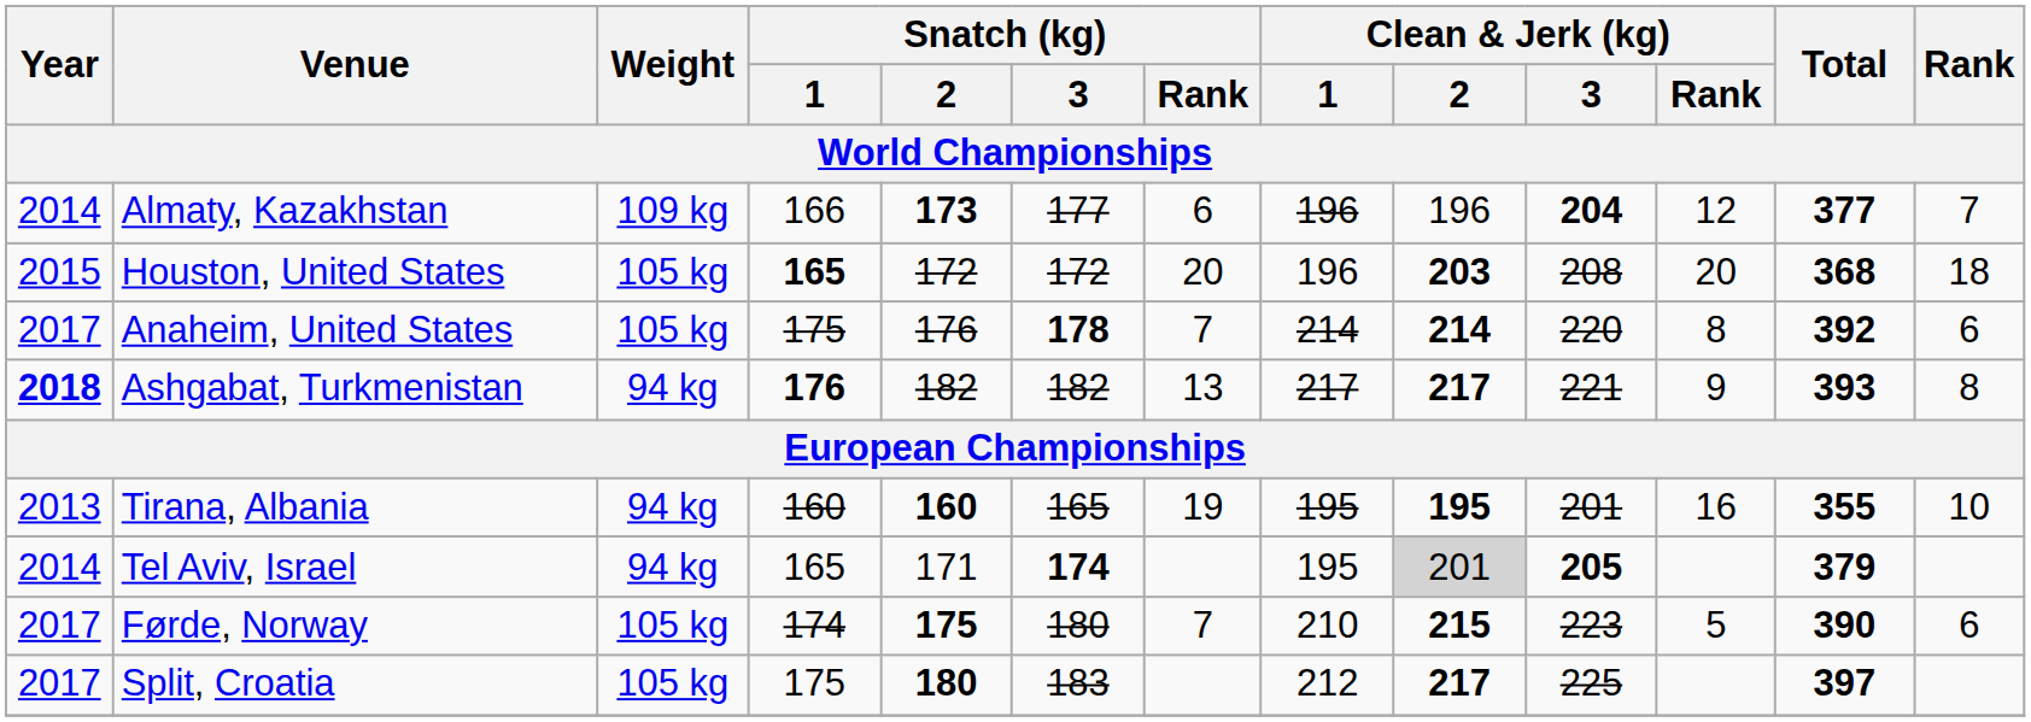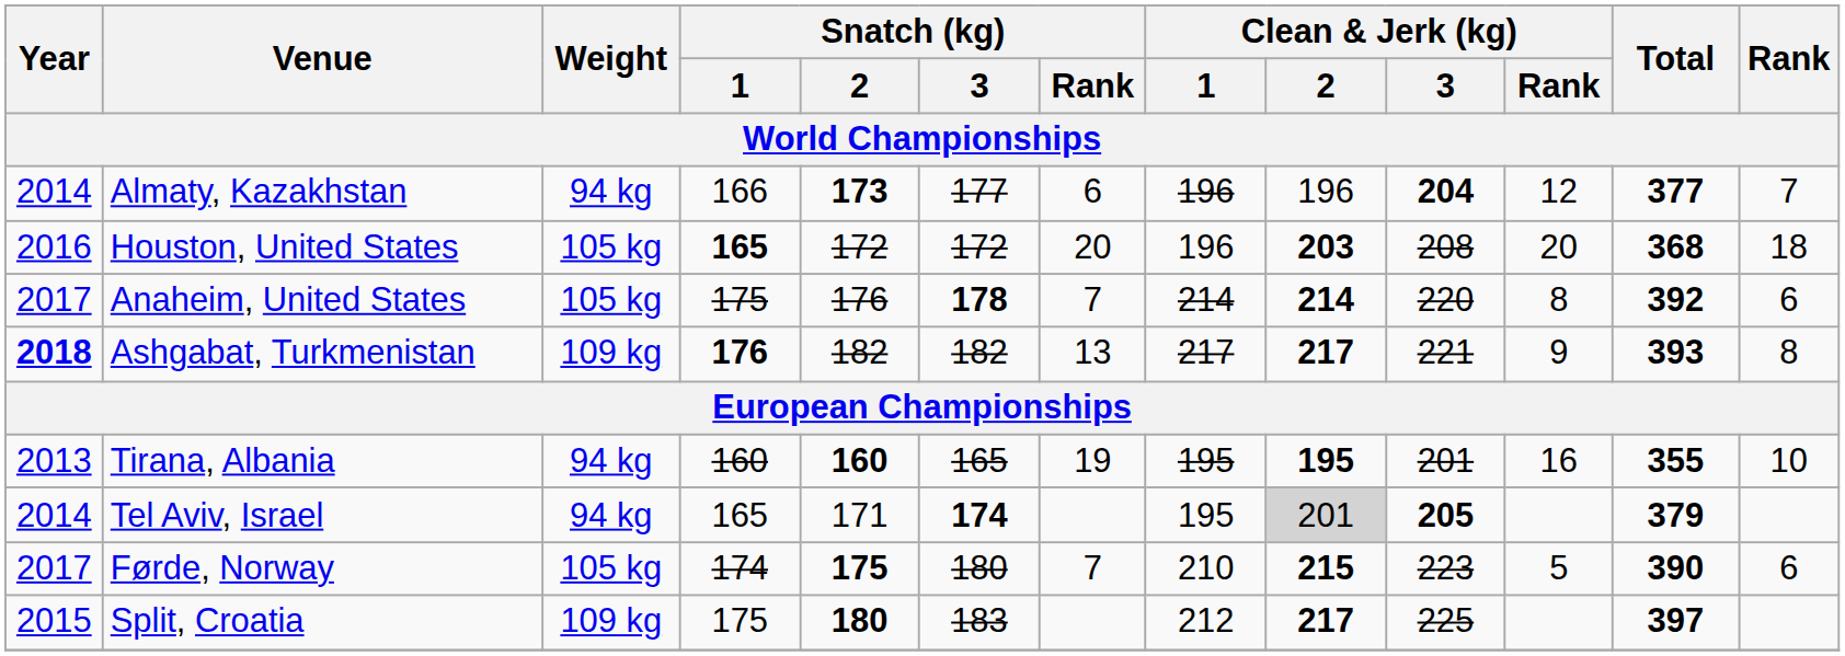 <table class="wikitable" style="text-align:center;">
 <tr>
 <th rowspan=2 width=40>Year</th>
 <th rowspan=2 width=250>Venue</th>
 <th rowspan=2 width=60>Weight</th>
 <th colspan=4>Snatch (kg)</th>
 <th colspan=4>Clean & Jerk (kg)</th>
 <th rowspan=2 width=60>Total</th>
 <th rowspan=2 width=40>Rank</th>
 </tr>
 <tr>
 <th width=60>1</th>
 <th width=60>2</th>
 <th width=60>3</th>
 <th width=45>Rank</th>
 <th width=60>1</th>
 <th width=60>2</th>
 <th width=60>3</th>
 <th width=45>Rank</th>
 </tr>
 <tr>
 <th colspan=13><a href='#'>World Championships</a></th>
 </tr>
 <tr>
 <td><a href='#'>2014</a></td>
 <td align=left> <a href='#'>Almaty</a>, <a href='#'>Kazakhstan</a></td>
-<td><a href='#'>109 kg</a></td>
+<td><a href='#'>94 kg</a></td>
 <td>166</td>
 <td><strong>173</strong></td>
 <td><s>177</s></td>
 <td>6</td>
 <td><s>196</s></td>
 <td>196</td>
 <td><strong>204</strong></td>
 <td>12</td>
 <td><strong>377</strong></td>
 <td>7</td>
 </tr>
 <tr>
-<td><a href='#'>2015</a></td>
+<td><a href='#'>2016</a></td>
 <td align=left> <a href='#'>Houston</a>, <a href='#'>United States</a></td>
 <td><a href='#'>105 kg</a></td>
 <td><strong>165</strong></td>
 <td><s>172</s></td>
 <td><s>172</s></td>
 <td>20</td>
 <td>196</td>
 <td><strong>203</strong></td>
 <td><s>208</s></td>
 <td>20</td>
 <td><strong>368</strong></td>
 <td>18</td>
 </tr>
 <tr>
 <td><a href='#'>2017</a></td>
 <td align=left> <a href='#'>Anaheim</a>, <a href='#'>United States</a></td>
 <td><a href='#'>105 kg</a></td>
 <td><s>175</s></td>
 <td><s>176</s></td>
 <td><strong>178</strong></td>
 <td>7</td>
 <td><s>214</s></td>
 <td><strong>214</strong></td>
 <td><s>220</s></td>
 <td>8</td>
 <td><strong>392</strong></td>
 <td>6</td>
 </tr>
 <tr>
 <td><strong><a href='#'>2018</a></strong></td>
 <td align=left> <a href='#'>Ashgabat</a>, <a href='#'>Turkmenistan</a></td>
-<td><a href='#'>94 kg</a></td>
+<td><a href='#'>109 kg</a></td>
 <td><strong>176</strong></td>
 <td><s>182</s></td>
 <td><s>182</s></td>
 <td>13</td>
 <td><s>217</s></td>
 <td><strong>217</strong></td>
 <td><s>221</s></td>
 <td>9</td>
 <td><strong>393</strong></td>
 <td>8</td>
 </tr>
 <tr>
 <th colspan=13><a href='#'>European Championships</a></th>
 </tr>
 <tr>
 <td><a href='#'>2013</a></td>
 <td align=left> <a href='#'>Tirana</a>, <a href='#'>Albania</a></td>
 <td><a href='#'>94 kg</a></td>
 <td><s>160</s></td>
 <td><strong>160</strong></td>
 <td><s>165</s></td>
 <td>19</td>
 <td><s>195</s></td>
 <td><strong>195</strong></td>
 <td><s>201</s></td>
 <td>16</td>
 <td><strong>355</strong></td>
 <td>10</td>
 </tr>
 <tr>
 <td><a href='#'>2014</a></td>
 <td align=left> <a href='#'>Tel Aviv</a>, <a href='#'>Israel</a></td>
 <td><a href='#'>94 kg</a></td>
 <td>165</td>
 <td>171</td>
 <td><strong>174</strong></td>
 <td></td>
 <td>195</td>
 <td style="background: lightgrey;">201</td>
 <td><strong>205</strong></td>
 <td></td>
 <td><strong>379</strong></td>
 <td></td>
 </tr>
 <tr>
 <td><a href='#'>2017</a></td>
 <td align=left> <a href='#'>Førde</a>, <a href='#'>Norway</a></td>
 <td><a href='#'>105 kg</a></td>
 <td><s>174</s></td>
 <td><strong>175</strong></td>
 <td><s>180</s></td>
 <td>7</td>
 <td>210</td>
 <td><strong>215</strong></td>
 <td><s>223</s></td>
 <td>5</td>
 <td><strong>390</strong></td>
 <td>6</td>
 </tr>
 <tr>
-<td><a href='#'>2017</a></td>
+<td><a href='#'>2015</a></td>
 <td align=left> <a href='#'>Split</a>, <a href='#'>Croatia</a></td>
-<td><a href='#'>105 kg</a></td>
+<td><a href='#'>109 kg</a></td>
 <td>175</td>
 <td><strong>180</strong></td>
 <td><s>183</s></td>
 <td></td>
 <td>212</td>
 <td><strong>217</strong></td>
 <td><s>225</s></td>
 <td></td>
 <td><strong>397</strong></td>
 <td></td>
 </tr>
 <tr>
 </tr>
 </table>
